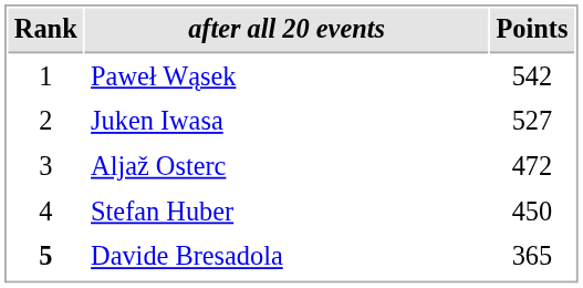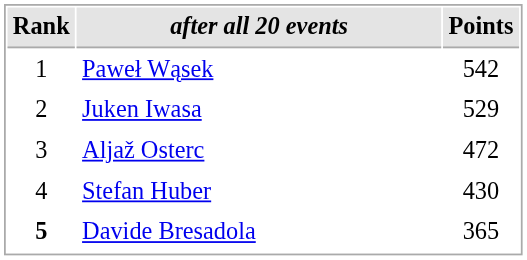 <table cellspacing="1" cellpadding="3" style="border:1px solid #AAAAAA;font-size:86%">
 <tr bgcolor="#E4E4E4">
 <th style="border-bottom:1px solid #AAAAAA" width=10>Rank</th>
 <th style="border-bottom:1px solid #AAAAAA" width=200><em>after all 20 events</em></th>
 <th style="border-bottom:1px solid #AAAAAA" width=20>Points</th>
 </tr>
 <tr>
 <td align=center>1</td>
 <td> <a href='#'>Paweł Wąsek</a></td>
 <td align=center>542</td>
 </tr>
 <tr>
 <td align=center>2</td>
 <td> <a href='#'>Juken Iwasa</a></td>
-<td align=center>527</td>
+<td align=center>529</td>
 </tr>
 <tr>
 <td align=center>3</td>
 <td> <a href='#'>Aljaž Osterc</a></td>
 <td align=center>472</td>
 </tr>
 <tr>
 <td align=center>4</td>
 <td> <a href='#'>Stefan Huber</a></td>
-<td align=center>450</td>
+<td align=center>430</td>
 </tr>
 <tr>
 <td align=center><strong>5</strong></td>
 <td> <a href='#'>Davide Bresadola</a></td>
 <td align=center>365</td>
 </tr>
 </table>
